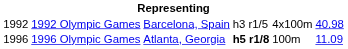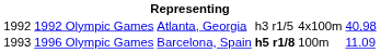 <table>
 <tr>
 <th colspan="6">Representing </th>
 </tr>
 <tr>
 <td>1992</td>
 <td><a href='#'>1992 Olympic Games</a></td>
-<td><a href='#'>Barcelona, Spain</a></td>
+<td><a href='#'>Atlanta, Georgia</a></td>
 <td>h3 r1/5</td>
 <td>4x100m</td>
 <td><a href='#'>40.98</a></td>
 </tr>
 <tr>
-<td>1996</td>
+<td>1993</td>
 <td><a href='#'>1996 Olympic Games</a></td>
-<td><a href='#'>Atlanta, Georgia</a></td>
+<td><a href='#'>Barcelona, Spain</a></td>
 <td><strong>h5 r1/8</strong></td>
 <td>100m</td>
 <td><a href='#'>11.09</a></td>
 </tr>
 <tr>
 </tr>
 </table>
